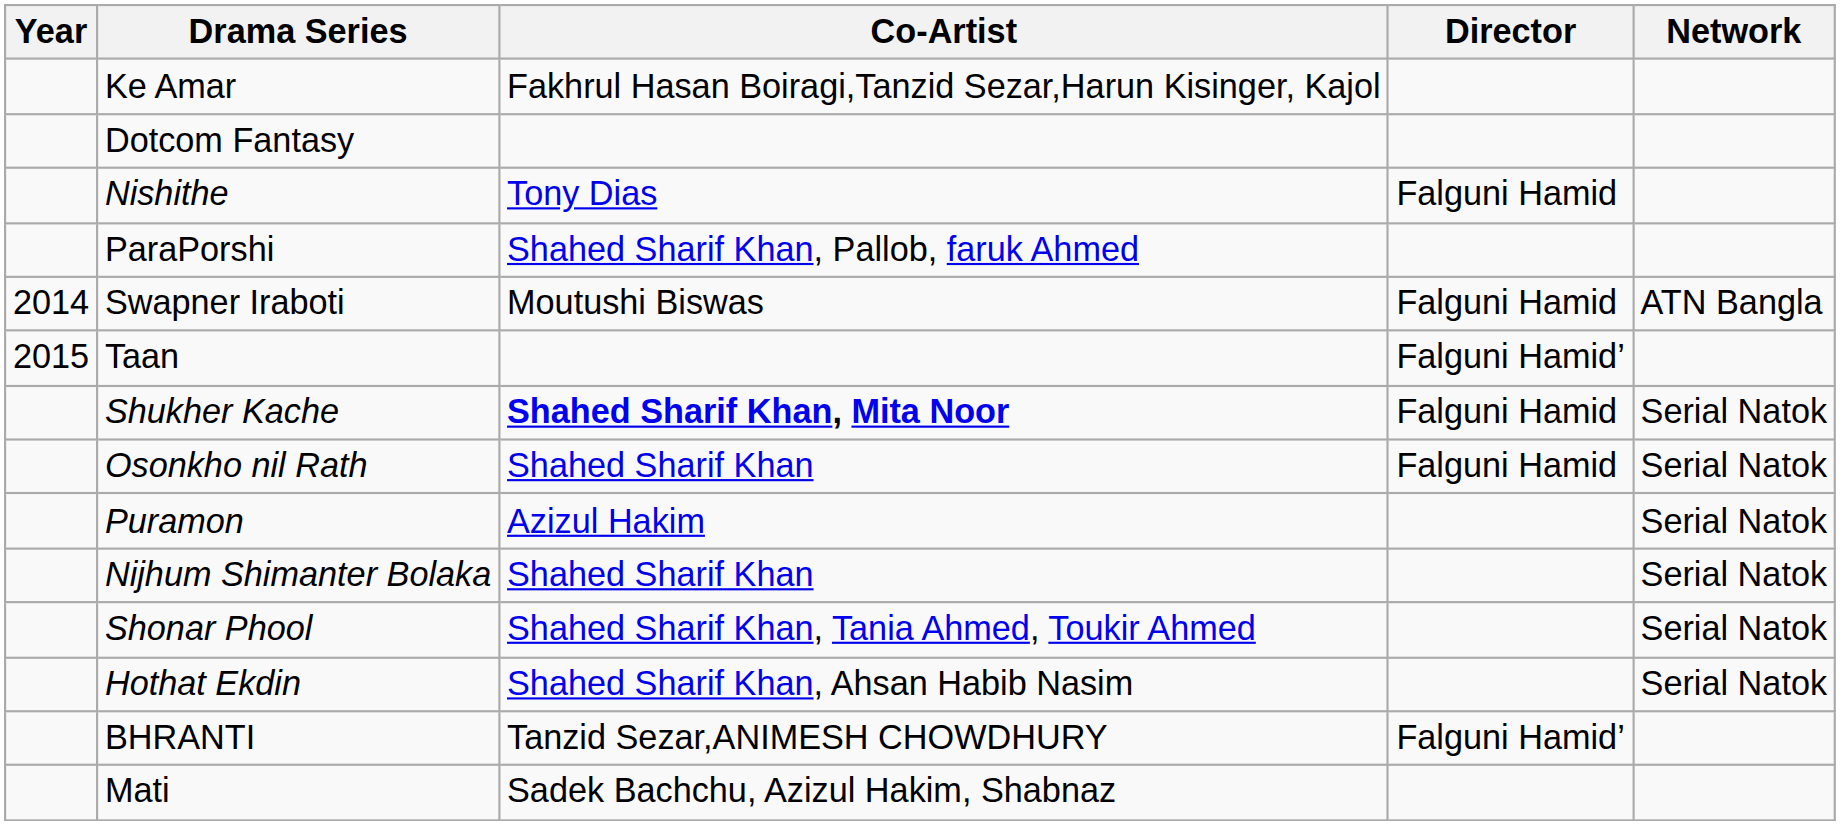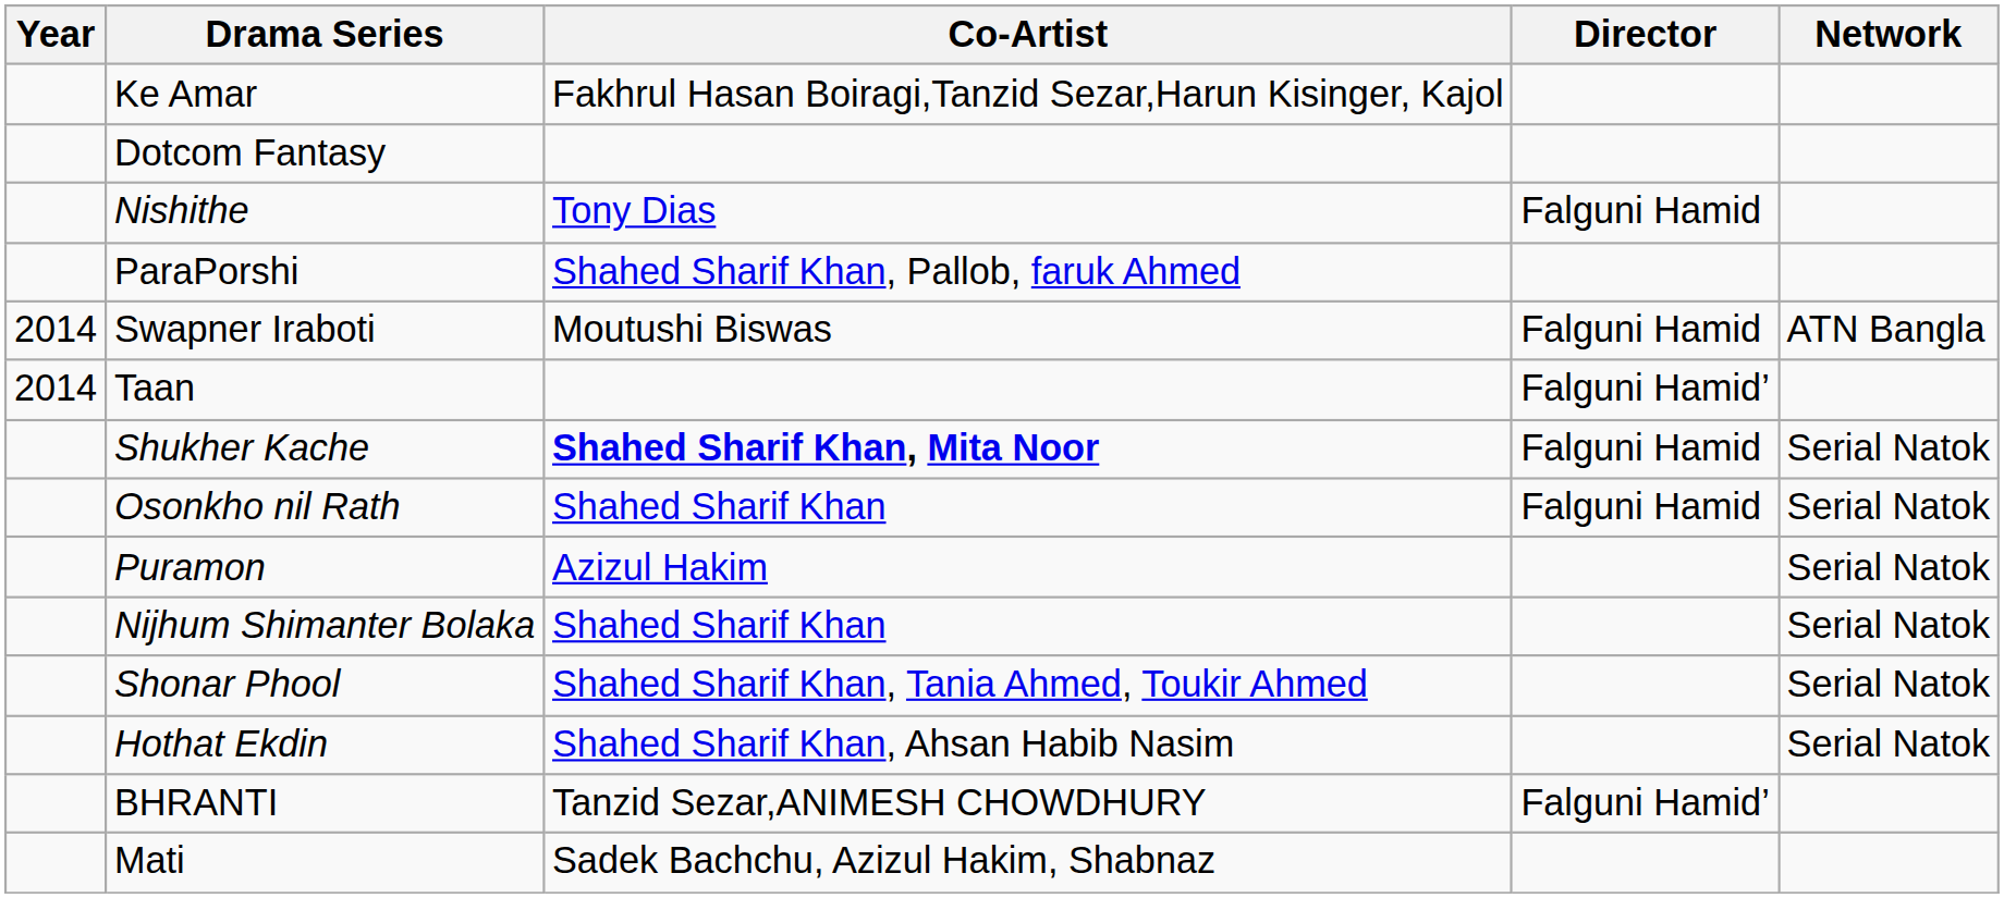 <table class="wikitable">
 <tr>
 <th>Year</th>
 <th>Drama Series</th>
 <th>Co-Artist</th>
 <th>Director</th>
 <th>Network</th>
 </tr>
 <tr>
 <td></td>
 <td>Ke Amar</td>
 <td>Fakhrul Hasan Boiragi,Tanzid Sezar,Harun Kisinger, Kajol</td>
 <td></td>
 <td></td>
 </tr>
 <tr>
 <td></td>
 <td>Dotcom Fantasy</td>
 <td></td>
 <td></td>
 <td></td>
 </tr>
 <tr>
 <td></td>
 <td><em>Nishithe</em></td>
 <td><a href='#'>Tony Dias</a></td>
 <td>Falguni Hamid</td>
 <td></td>
 </tr>
 <tr>
 <td></td>
 <td>ParaPorshi</td>
 <td><a href='#'>Shahed Sharif Khan</a>, Pallob, <a href='#'>faruk Ahmed</a></td>
 <td></td>
 <td></td>
 </tr>
 <tr>
 <td>2014</td>
 <td>Swapner Iraboti</td>
 <td>Moutushi Biswas</td>
 <td>Falguni Hamid</td>
 <td>ATN Bangla</td>
 </tr>
 <tr>
-<td>2015</td>
+<td>2014</td>
 <td>Taan</td>
 <td></td>
 <td>Falguni Hamid’</td>
 <td></td>
 </tr>
 <tr>
 <td></td>
 <td><em>Shukher Kache</em></td>
 <td><strong><a href='#'>Shahed Sharif Khan</a>, <a href='#'>Mita Noor</a></strong></td>
 <td>Falguni Hamid</td>
 <td>Serial Natok</td>
 </tr>
 <tr>
 <td></td>
 <td><em>Osonkho nil Rath</em></td>
 <td><a href='#'>Shahed Sharif Khan</a></td>
 <td>Falguni Hamid</td>
 <td>Serial Natok</td>
 </tr>
 <tr>
 <td></td>
 <td><em>Puramon</em></td>
 <td><a href='#'>Azizul Hakim</a></td>
 <td></td>
 <td>Serial Natok</td>
 </tr>
 <tr>
 <td></td>
 <td><em>Nijhum Shimanter Bolaka</em></td>
 <td><a href='#'>Shahed Sharif Khan</a></td>
 <td></td>
 <td>Serial Natok</td>
 </tr>
 <tr>
 <td></td>
 <td><em>Shonar Phool</em></td>
 <td><a href='#'>Shahed Sharif Khan</a>, <a href='#'>Tania Ahmed</a>, <a href='#'>Toukir Ahmed</a></td>
 <td></td>
 <td>Serial Natok</td>
 </tr>
 <tr>
 <td></td>
 <td><em>Hothat Ekdin</em></td>
 <td><a href='#'>Shahed Sharif Khan</a>, Ahsan Habib Nasim</td>
 <td></td>
 <td>Serial Natok</td>
 </tr>
 <tr>
 <td></td>
 <td>BHRANTI</td>
 <td>Tanzid Sezar,ANIMESH CHOWDHURY</td>
 <td>Falguni Hamid’</td>
 <td></td>
 </tr>
 <tr>
 <td></td>
 <td>Mati</td>
 <td>Sadek Bachchu, Azizul Hakim, Shabnaz</td>
 <td></td>
 <td></td>
 </tr>
 </table>
